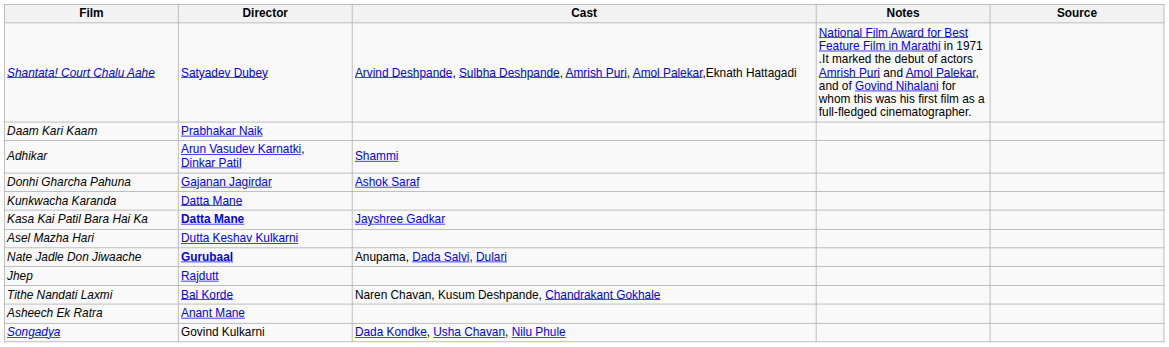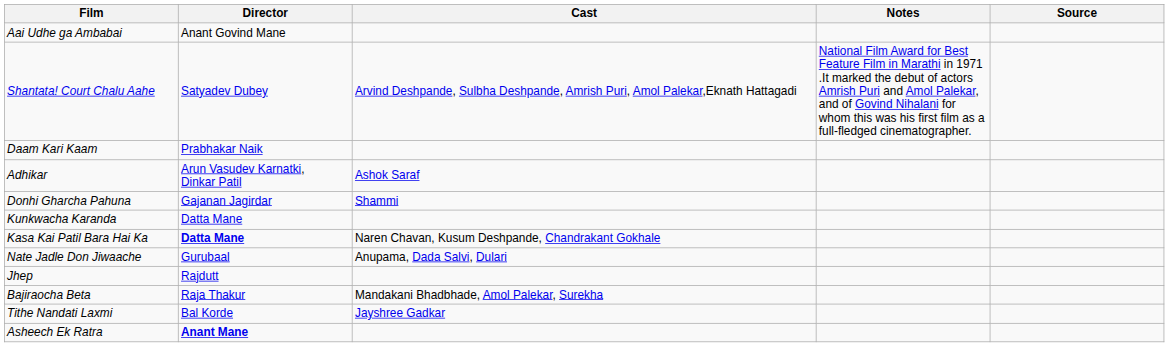 <table class ="wikitable sortable collapsible">
 <tr>
 <th style="width: 15%;">Film</th>
 <th style="width: 15%;">Director</th>
 <th style="width: 40%;" class="unsortable">Cast</th>
 <th style="width: 15%;" class="unsortable">Notes</th>
 <th style="width: 15%;" class="unsortable">Source</th>
+</tr>
+<tr>
+<td><em>Aai Udhe ga Ambabai</em></td>
+<td>Anant Govind Mane</td>
+<td></td>
+<td></td>
+<td></td>
 </tr>
 <tr>
 <td><em><a href='#'>Shantata! Court Chalu Aahe</a></em></td>
 <td><a href='#'>Satyadev Dubey</a></td>
 <td><a href='#'>Arvind Deshpande</a>, <a href='#'>Sulbha Deshpande</a>, <a href='#'>Amrish Puri</a>, <a href='#'>Amol Palekar</a>,Eknath Hattagadi</td>
 <td><a href='#'>National Film Award for Best Feature Film in Marathi</a> in 1971 .It marked the debut of actors <a href='#'>Amrish Puri</a> and <a href='#'>Amol Palekar</a>, and of <a href='#'>Govind Nihalani</a> for whom this was his first film as a full-fledged cinematographer.</td>
 <td></td>
 </tr>
 <tr>
 <td><em>Daam Kari Kaam</em></td>
 <td><a href='#'>Prabhakar Naik</a></td>
 <td></td>
 <td></td>
 <td></td>
 </tr>
 <tr>
 <td><em>Adhikar</em></td>
 <td><a href='#'>Arun Vasudev Karnatki</a>, <br><a href='#'>Dinkar Patil</a></td>
-<td><a href='#'>Shammi</a></td>
+<td><a href='#'>Ashok Saraf</a></td>
 <td></td>
 <td></td>
 </tr>
 <tr>
 <td><em>Donhi Gharcha Pahuna</em></td>
 <td><a href='#'>Gajanan Jagirdar</a></td>
-<td><a href='#'>Ashok Saraf</a></td>
+<td><a href='#'>Shammi</a></td>
 <td></td>
 <td></td>
 </tr>
 <tr>
 <td><em>Kunkwacha Karanda</em></td>
 <td><a href='#'>Datta Mane</a></td>
 <td></td>
 <td></td>
 <td></td>
 </tr>
 <tr>
 <td><em>Kasa Kai Patil Bara Hai Ka</em></td>
 <td><strong><a href='#'>Datta Mane</a></strong></td>
-<td><a href='#'>Jayshree Gadkar</a></td>
-<td></td>
-<td></td>
-</tr>
-<tr>
-<td><em>Asel Mazha Hari</em></td>
-<td><a href='#'>Dutta Keshav Kulkarni</a></td>
-<td></td>
+<td>Naren Chavan, Kusum Deshpande, <a href='#'>Chandrakant Gokhale</a></td>
 <td></td>
 <td></td>
 </tr>
 <tr>
 <td><em>Nate Jadle Don Jiwaache</em></td>
-<td><strong><a href='#'>Gurubaal</a></strong></td>
+<td><a href='#'>Gurubaal</a></td>
 <td>Anupama, <a href='#'>Dada Salvi</a>, <a href='#'>Dulari</a></td>
 <td></td>
 <td></td>
 </tr>
 <tr>
 <td><em>Jhep</em></td>
 <td><a href='#'>Rajdutt</a></td>
 <td></td>
 <td></td>
 <td></td>
 </tr>
 <tr>
+<td><em>Bajiraocha Beta</em></td>
+<td><a href='#'>Raja Thakur</a></td>
+<td>Mandakani Bhadbhade, <a href='#'>Amol Palekar</a>, <a href='#'>Surekha</a></td>
+<td></td>
+<td></td>
+</tr>
+<tr>
 <td><em>Tithe Nandati Laxmi</em></td>
 <td><a href='#'>Bal Korde</a></td>
-<td>Naren Chavan, Kusum Deshpande, <a href='#'>Chandrakant Gokhale</a></td>
+<td><a href='#'>Jayshree Gadkar</a></td>
 <td></td>
 <td></td>
 </tr>
 <tr>
 <td><em>Asheech Ek Ratra</em></td>
-<td><a href='#'>Anant Mane</a></td>
+<td><strong><a href='#'>Anant Mane</a></strong></td>
 <td></td>
 <td></td>
 <td></td>
 </tr>
-<tr>
-<td><em><a href='#'>Songadya</a></em></td>
-<td>Govind Kulkarni</td>
-<td><a href='#'>Dada Kondke</a>, <a href='#'>Usha Chavan</a>, <a href='#'>Nilu Phule</a></td>
-<td></td>
-<td></td>
-</tr>
 </table>
